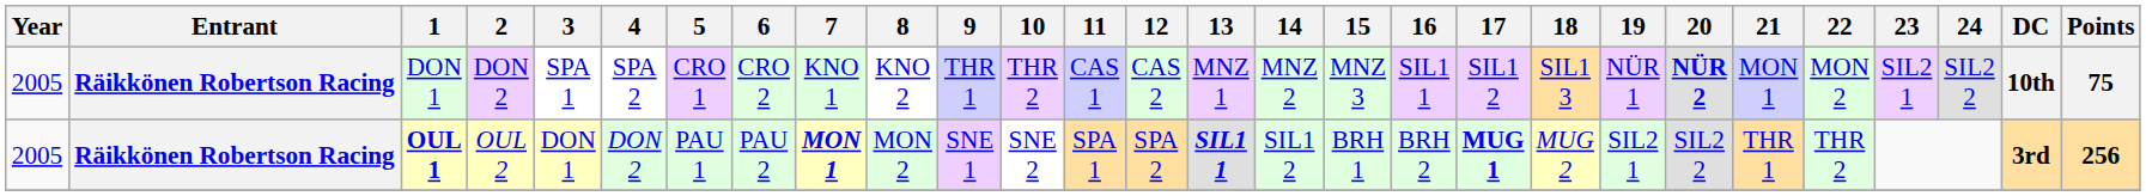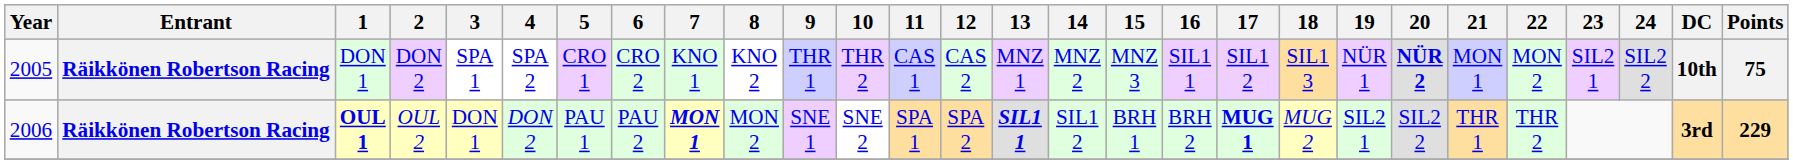 <table class="wikitable" style="text-align:center; font-size:85%">
 <tr>
 <th>Year</th>
 <th>Entrant</th>
 <th>1</th>
 <th>2</th>
 <th>3</th>
 <th>4</th>
 <th>5</th>
 <th>6</th>
 <th>7</th>
 <th>8</th>
 <th>9</th>
 <th>10</th>
 <th>11</th>
 <th>12</th>
 <th>13</th>
 <th>14</th>
 <th>15</th>
 <th>16</th>
 <th>17</th>
 <th>18</th>
 <th>19</th>
 <th>20</th>
 <th>21</th>
 <th>22</th>
 <th>23</th>
 <th>24</th>
 <th>DC</th>
 <th>Points</th>
 </tr>
 <tr>
 <td><a href='#'>2005</a></td>
 <th nowrap><a href='#'>Räikkönen Robertson Racing</a></th>
 <td style="background:#DFFFDF;"><a href='#'>DON<br>1</a><br></td>
 <td style="background:#EFCFFF;"><a href='#'>DON<br>2</a><br></td>
 <td style="background:#FFFFFF;"><a href='#'>SPA<br>1</a><br></td>
 <td style="background:#FFFFFF;"><a href='#'>SPA<br>2</a><br></td>
 <td style="background:#EFCFFF;"><a href='#'>CRO<br>1</a><br></td>
 <td style="background:#DFFFDF;"><a href='#'>CRO<br>2</a><br></td>
 <td style="background:#DFFFDF;"><a href='#'>KNO<br>1</a><br></td>
 <td style="background:#FFFFFF;"><a href='#'>KNO<br>2</a><br></td>
 <td style="background:#CFCFFF;"><a href='#'>THR<br>1</a><br></td>
 <td style="background:#EFCFFF;"><a href='#'>THR<br>2</a><br></td>
 <td style="background:#CFCFFF;"><a href='#'>CAS<br>1</a><br></td>
 <td style="background:#DFFFDF;"><a href='#'>CAS<br>2</a><br></td>
 <td style="background:#EFCFFF;"><a href='#'>MNZ<br>1</a><br></td>
 <td style="background:#DFFFDF;"><a href='#'>MNZ<br>2</a><br></td>
 <td style="background:#DFFFDF;"><a href='#'>MNZ<br>3</a><br></td>
 <td style="background:#EFCFFF;"><a href='#'>SIL1<br>1</a><br></td>
 <td style="background:#EFCFFF;"><a href='#'>SIL1<br>2</a><br></td>
 <td style="background:#FFDF9F;"><a href='#'>SIL1<br>3</a><br></td>
 <td style="background:#EFCFFF;"><a href='#'>NÜR<br>1</a><br></td>
 <td style="background:#DFDFDF;"><strong><a href='#'>NÜR<br>2</a></strong><br></td>
 <td style="background:#CFCFFF;"><a href='#'>MON<br>1</a><br></td>
 <td style="background:#DFFFDF;"><a href='#'>MON<br>2</a><br></td>
 <td style="background:#EFCFFF;"><a href='#'>SIL2<br>1</a><br></td>
 <td style="background:#DFDFDF;"><a href='#'>SIL2<br>2</a><br></td>
 <th>10th</th>
 <th>75</th>
 </tr>
 <tr>
-<td><a href='#'>2005</a></td>
+<td><a href='#'>2006</a></td>
 <th nowrap><a href='#'>Räikkönen Robertson Racing</a></th>
 <td style="background:#FFFFBF;"><strong><a href='#'>OUL<br>1</a></strong><br></td>
 <td style="background:#FFFFBF;"><em><a href='#'>OUL<br>2</a></em><br></td>
 <td style="background:#FFFFBF;"><a href='#'>DON<br>1</a><br></td>
 <td style="background:#DFFFDF;"><em><a href='#'>DON<br>2</a></em><br></td>
 <td style="background:#DFFFDF;"><a href='#'>PAU<br>1</a><br></td>
 <td style="background:#DFFFDF;"><a href='#'>PAU<br>2</a><br></td>
 <td style="background:#FFFFBF;"><strong><em><a href='#'>MON<br>1</a></em></strong><br></td>
 <td style="background:#DFFFDF;"><a href='#'>MON<br>2</a><br></td>
 <td style="background:#EFCFFF;"><a href='#'>SNE<br>1</a><br></td>
 <td style="background:#FFFFFF;"><a href='#'>SNE<br>2</a><br></td>
 <td style="background:#FFDF9F;"><a href='#'>SPA<br>1</a><br></td>
 <td style="background:#FFDF9F;"><a href='#'>SPA<br>2</a><br></td>
 <td style="background:#DFDFDF;"><strong><em><a href='#'>SIL1<br>1</a></em></strong><br></td>
 <td style="background:#DFFFDF;"><a href='#'>SIL1<br>2</a><br></td>
 <td style="background:#DFFFDF;"><a href='#'>BRH<br>1</a><br></td>
 <td style="background:#DFFFDF;"><a href='#'>BRH<br>2</a><br></td>
 <td style="background:#DFFFDF;"><strong><a href='#'>MUG<br>1</a><br></strong></td>
 <td style="background:#FFFFBF;"><em><a href='#'>MUG<br>2</a></em><br></td>
 <td style="background:#DFFFDF;"><a href='#'>SIL2<br>1</a><br></td>
 <td style="background:#DFDFDF;"><a href='#'>SIL2<br>2</a><br></td>
 <td style="background:#FFDF9F;"><a href='#'>THR<br>1</a><br></td>
 <td style="background:#DFFFDF;"><a href='#'>THR<br>2</a><br></td>
 <td colspan=2></td>
 <th style="background:#FFDF9F;">3rd</th>
-<th style="background:#FFDF9F;">256</th>
+<th style="background:#FFDF9F;">229</th>
 </tr>
 <tr>
 </tr>
 </table>
